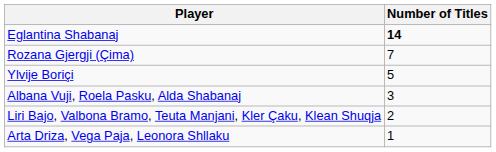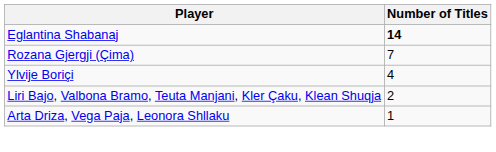 <table class="wikitable">
 <tr>
 <th>Player</th>
 <th>Number of Titles</th>
 </tr>
 <tr>
 <td><a href='#'>Eglantina Shabanaj</a></td>
 <td><strong>14</strong></td>
 </tr>
 <tr>
 <td><a href='#'>Rozana Gjergji (Çima)</a></td>
 <td>7</td>
 </tr>
 <tr>
 <td><a href='#'>Ylvije Boriçi</a></td>
-<td>5</td>
-</tr>
-<tr>
-<td><a href='#'>Albana Vuji</a>, <a href='#'>Roela Pasku</a>, <a href='#'>Alda Shabanaj</a></td>
-<td>3</td>
+<td>4</td>
 </tr>
 <tr>
 <td><a href='#'>Liri Bajo</a>, <a href='#'>Valbona Bramo</a>, <a href='#'>Teuta Manjani</a>, <a href='#'>Kler Çaku</a>, <a href='#'>Klean Shuqja</a></td>
 <td>2</td>
 </tr>
 <tr>
 <td><a href='#'>Arta Driza</a>, <a href='#'>Vega Paja</a>, <a href='#'>Leonora Shllaku</a></td>
 <td>1</td>
 </tr>
 </table>
